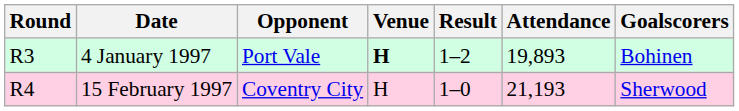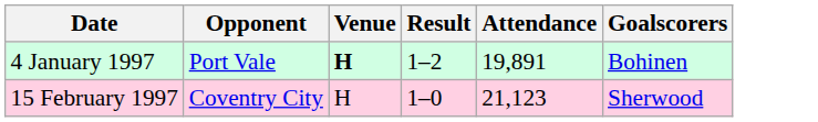 <table class="wikitable">
 <tr>
-<th>Round</th>
 <th>Date</th>
 <th>Opponent</th>
 <th>Venue</th>
 <th>Result</th>
 <th>Attendance</th>
 <th>Goalscorers</th>
 </tr>
 <tr style="background-color: #d0ffe3;">
-<td>R3</td>
 <td>4 January 1997</td>
 <td><a href='#'>Port Vale</a></td>
 <td><strong>H</strong></td>
 <td>1–2</td>
-<td>19,893</td>
+<td>19,891</td>
 <td><a href='#'>Bohinen</a></td>
 </tr>
 <tr style="background-color: #ffd0e3;">
-<td>R4</td>
 <td>15 February 1997</td>
 <td><a href='#'>Coventry City</a></td>
 <td>H</td>
 <td>1–0</td>
-<td>21,193</td>
+<td>21,123</td>
 <td><a href='#'>Sherwood</a></td>
 </tr>
 </table>
